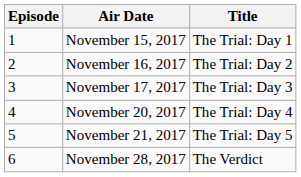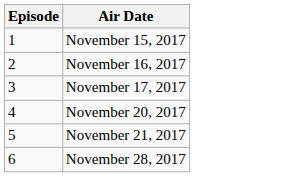 <table class="wikitable">
 <tr>
 <th>Episode</th>
 <th>Air Date</th>
-<th>Title</th>
 </tr>
 <tr>
 <td>1</td>
 <td>November 15, 2017</td>
-<td>The Trial: Day 1</td>
 </tr>
 <tr>
 <td>2</td>
 <td>November 16, 2017</td>
-<td>The Trial: Day 2</td>
 </tr>
 <tr>
 <td>3</td>
 <td>November 17, 2017</td>
-<td>The Trial: Day 3</td>
 </tr>
 <tr>
 <td>4</td>
 <td>November 20, 2017</td>
-<td>The Trial: Day 4</td>
 </tr>
 <tr>
 <td>5</td>
 <td>November 21, 2017</td>
-<td>The Trial: Day 5</td>
 </tr>
 <tr>
 <td>6</td>
 <td>November 28, 2017</td>
-<td>The Verdict</td>
 </tr>
 </table>
